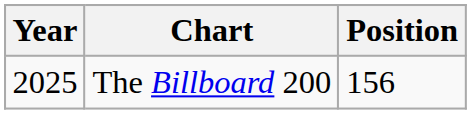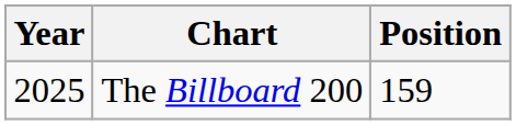 <table class="wikitable">
 <tr>
 <th scope="col" align="left">Year</th>
 <th scope="col" align="left">Chart</th>
 <th scope="col" align="left">Position</th>
 </tr>
 <tr>
 <td align="left">2025</td>
 <td align="left">The <a href='#'><em>Billboard</em></a> 200</td>
-<td align="left">156</td>
+<td align="left">159</td>
 </tr>
 </table>
